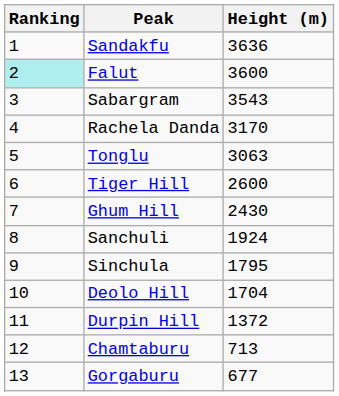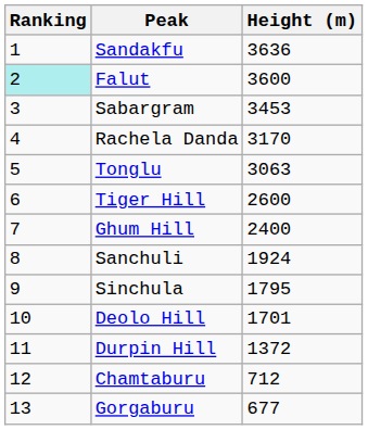 <table class="wikitable sortable">
 <tr>
 <th>Ranking</th>
 <th>Peak</th>
 <th>Height (m)</th>
 </tr>
 <tr>
 <td>1</td>
 <td><a href='#'>Sandakfu</a></td>
 <td>3636</td>
 </tr>
 <tr>
 <td style="background: paleturquoise;">2</td>
 <td><a href='#'>Falut</a></td>
 <td>3600</td>
 </tr>
 <tr>
 <td>3</td>
 <td>Sabargram</td>
-<td>3543</td>
+<td>3453</td>
 </tr>
 <tr>
 <td>4</td>
 <td>Rachela Danda</td>
 <td>3170</td>
 </tr>
 <tr>
 <td>5</td>
 <td><a href='#'>Tonglu</a></td>
 <td>3063</td>
 </tr>
 <tr>
 <td>6</td>
 <td><a href='#'>Tiger Hill</a></td>
 <td>2600</td>
 </tr>
 <tr>
 <td>7</td>
 <td><a href='#'>Ghum Hill</a></td>
-<td>2430</td>
+<td>2400</td>
 </tr>
 <tr>
 <td>8</td>
 <td>Sanchuli</td>
 <td>1924</td>
 </tr>
 <tr>
 <td>9</td>
 <td>Sinchula</td>
 <td>1795</td>
 </tr>
 <tr>
 <td>10</td>
 <td><a href='#'>Deolo Hill</a></td>
-<td>1704</td>
+<td>1701</td>
 </tr>
 <tr>
 <td>11</td>
 <td><a href='#'>Durpin Hill</a></td>
 <td>1372</td>
 </tr>
 <tr>
 <td>12</td>
 <td><a href='#'>Chamtaburu</a></td>
-<td>713</td>
+<td>712</td>
 </tr>
 <tr>
 <td>13</td>
 <td><a href='#'>Gorgaburu</a></td>
 <td>677</td>
 </tr>
 </table>
